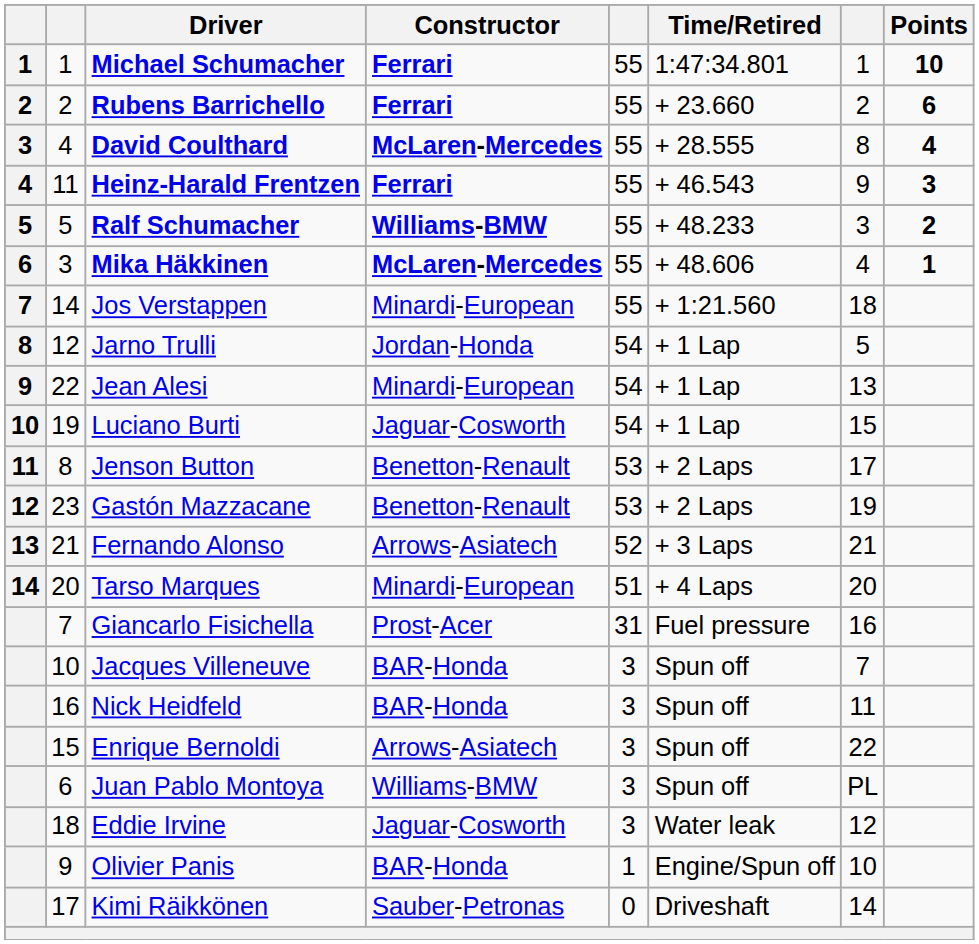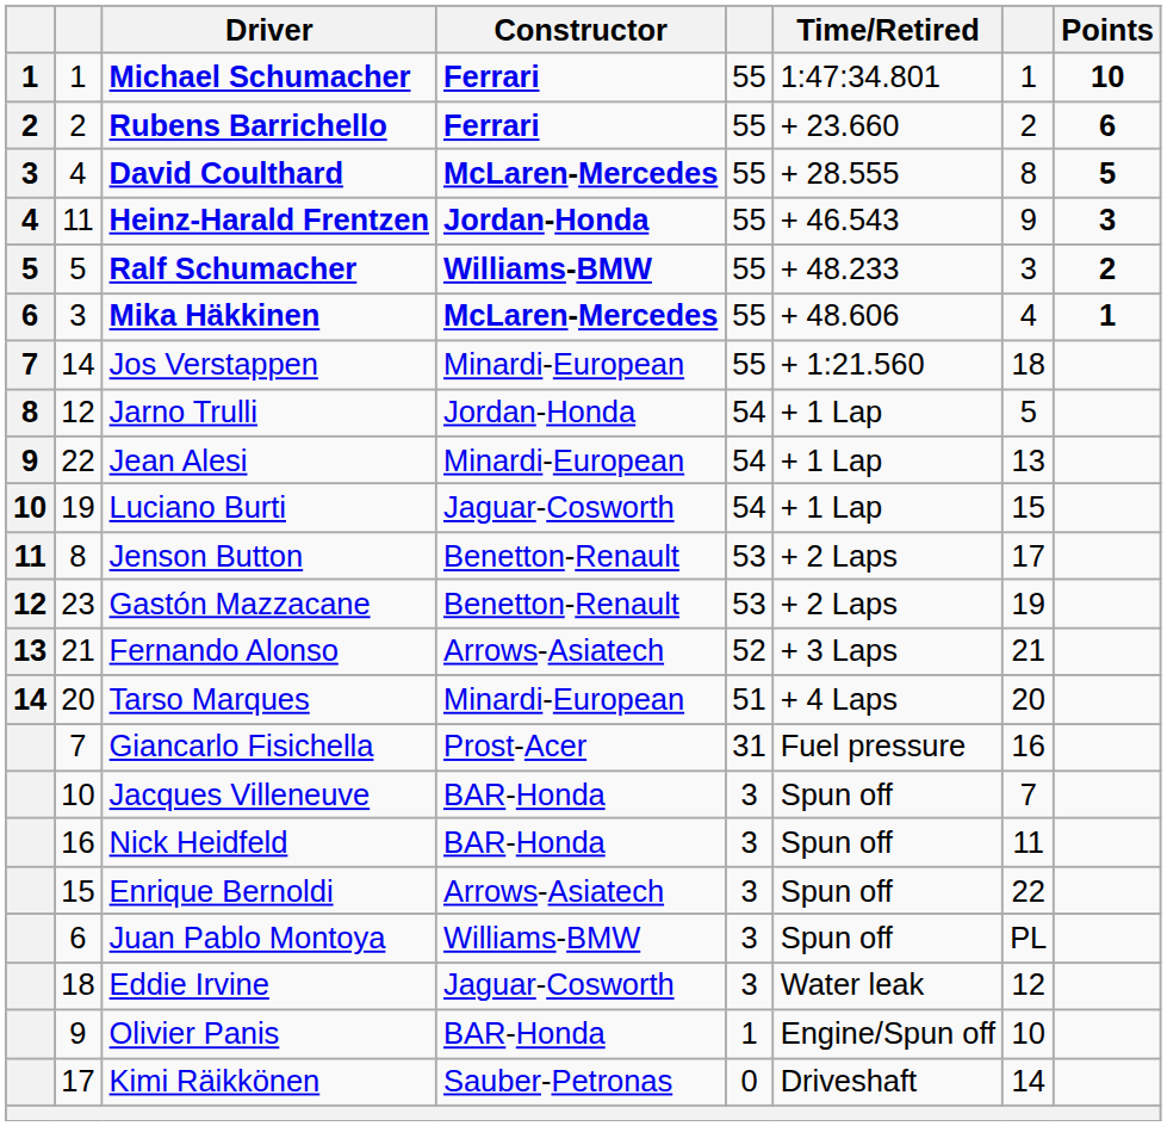 <table class="wikitable sortable" style="font-size: 85%;">
 <tr>
 <th scope="col"></th>
 <th scope="col"></th>
 <th scope="col">Driver</th>
 <th scope="col">Constructor</th>
 <th scope="col" class="unsortable"></th>
 <th scope="col" class="unsortable">Time/Retired</th>
 <th scope="col"></th>
 <th scope="col">Points</th>
 </tr>
 <tr>
 <th scope="row">1</th>
 <td align="center">1</td>
 <td data-sort-value="SCHM"> <strong><a href='#'>Michael Schumacher</a></strong></td>
 <td><strong><a href='#'>Ferrari</a></strong></td>
 <td align="center">55</td>
 <td>1:47:34.801</td>
 <td align="center">1</td>
 <td align="center"><strong>10</strong></td>
 </tr>
 <tr>
 <th scope="row">2</th>
 <td align="center">2</td>
 <td data-sort-value="BAR"> <strong><a href='#'>Rubens Barrichello</a></strong></td>
 <td><strong><a href='#'>Ferrari</a></strong></td>
 <td align="center">55</td>
 <td>+ 23.660</td>
 <td align="center">2</td>
 <td align="center"><strong>6</strong></td>
 </tr>
 <tr>
 <th scope="row">3</th>
 <td align="center">4</td>
 <td data-sort-value="COU"> <strong><a href='#'>David Coulthard</a></strong></td>
 <td><strong><a href='#'>McLaren</a>-<a href='#'>Mercedes</a></strong></td>
 <td align="center">55</td>
 <td>+ 28.555</td>
 <td align="center">8</td>
-<td align="center"><strong>4</strong></td>
+<td align="center"><strong>5</strong></td>
 </tr>
 <tr>
 <th scope="row">4</th>
 <td align="center">11</td>
 <td data-sort-value="FRE"> <strong><a href='#'>Heinz-Harald Frentzen</a></strong></td>
-<td><strong><a href='#'>Ferrari</a></strong></td>
+<td><strong><a href='#'>Jordan</a>-<a href='#'>Honda</a></strong></td>
 <td align="center">55</td>
 <td>+ 46.543</td>
 <td align="center">9</td>
 <td align="center"><strong>3</strong></td>
 </tr>
 <tr>
 <th scope="row">5</th>
 <td align="center">5</td>
 <td data-sort-value="SCHR"> <strong><a href='#'>Ralf Schumacher</a></strong></td>
 <td><strong><a href='#'>Williams</a>-<a href='#'>BMW</a></strong></td>
 <td align="center">55</td>
 <td>+ 48.233</td>
 <td align="center">3</td>
 <td align="center"><strong>2</strong></td>
 </tr>
 <tr>
 <th scope="row">6</th>
 <td align="center">3</td>
 <td data-sort-value="HAK"> <strong><a href='#'>Mika Häkkinen</a></strong></td>
 <td><strong><a href='#'>McLaren</a>-<a href='#'>Mercedes</a></strong></td>
 <td align="center">55</td>
 <td>+ 48.606</td>
 <td align="center">4</td>
 <td align="center"><strong>1</strong></td>
 </tr>
 <tr>
 <th scope="row">7</th>
 <td align="center">14</td>
 <td data-sort-value="VER"> <a href='#'>Jos Verstappen</a></td>
 <td><a href='#'>Minardi</a>-<a href='#'>European</a></td>
 <td align="center">55</td>
 <td>+ 1:21.560</td>
 <td align="center">18</td>
 <td> </td>
 </tr>
 <tr>
 <th scope="row">8</th>
 <td align="center">12</td>
 <td data-sort-value="TRU"> <a href='#'>Jarno Trulli</a></td>
 <td><a href='#'>Jordan</a>-<a href='#'>Honda</a></td>
 <td align="center">54</td>
 <td>+ 1 Lap</td>
 <td align="center">5</td>
 <td> </td>
 </tr>
 <tr>
 <th scope="row">9</th>
 <td align="center">22</td>
 <td data-sort-value="ALE"> <a href='#'>Jean Alesi</a></td>
 <td><a href='#'>Minardi</a>-<a href='#'>European</a></td>
 <td align="center">54</td>
 <td>+ 1 Lap</td>
 <td align="center">13</td>
 <td> </td>
 </tr>
 <tr>
 <th scope="row">10</th>
 <td align="center">19</td>
 <td data-sort-value="BUR"> <a href='#'>Luciano Burti</a></td>
 <td><a href='#'>Jaguar</a>-<a href='#'>Cosworth</a></td>
 <td align="center">54</td>
 <td>+ 1 Lap</td>
 <td align="center">15</td>
 <td> </td>
 </tr>
 <tr>
 <th scope="row">11</th>
 <td align="center">8</td>
 <td data-sort-value="BUT"> <a href='#'>Jenson Button</a></td>
 <td><a href='#'>Benetton</a>-<a href='#'>Renault</a></td>
 <td align="center">53</td>
 <td>+ 2 Laps</td>
 <td align="center">17</td>
 <td> </td>
 </tr>
 <tr>
 <th scope="row">12</th>
 <td align="center">23</td>
 <td data-sort-value="MAZ"> <a href='#'>Gastón Mazzacane</a></td>
 <td><a href='#'>Benetton</a>-<a href='#'>Renault</a></td>
 <td align="center">53</td>
 <td>+ 2 Laps</td>
 <td align="center">19</td>
 <td> </td>
 </tr>
 <tr>
 <th scope="row">13</th>
 <td align="center">21</td>
 <td data-sort-value="ALO"> <a href='#'>Fernando Alonso</a></td>
 <td><a href='#'>Arrows</a>-<a href='#'>Asiatech</a></td>
 <td align="center">52</td>
 <td>+ 3 Laps</td>
 <td align="center">21</td>
 <td> </td>
 </tr>
 <tr>
 <th scope="row">14</th>
 <td align="center">20</td>
 <td data-sort-value="MAR"> <a href='#'>Tarso Marques</a></td>
 <td><a href='#'>Minardi</a>-<a href='#'>European</a></td>
 <td align="center">51</td>
 <td>+ 4 Laps</td>
 <td align="center">20</td>
 <td> </td>
 </tr>
 <tr>
 <th scope="row" data-sort-value="15"></th>
 <td align="center">7</td>
 <td data-sort-value="FIS"> <a href='#'>Giancarlo Fisichella</a></td>
 <td><a href='#'>Prost</a>-<a href='#'>Acer</a></td>
 <td align="center">31</td>
 <td>Fuel pressure</td>
 <td align="center">16</td>
 <td> </td>
 </tr>
 <tr>
 <th scope="row" data-sort-value="16"></th>
 <td align="center">10</td>
 <td data-sort-value="VIL"> <a href='#'>Jacques Villeneuve</a></td>
 <td><a href='#'>BAR</a>-<a href='#'>Honda</a></td>
 <td align="center">3</td>
 <td>Spun off</td>
 <td align="center">7</td>
 <td> </td>
 </tr>
 <tr>
 <th scope="row" data-sort-value="17"></th>
 <td align="center">16</td>
 <td data-sort-value="HEI"> <a href='#'>Nick Heidfeld</a></td>
 <td><a href='#'>BAR</a>-<a href='#'>Honda</a></td>
 <td align="center">3</td>
 <td>Spun off</td>
 <td align="center">11</td>
 <td> </td>
 </tr>
 <tr>
 <th scope="row" data-sort-value="18"></th>
 <td align="center">15</td>
 <td data-sort-value="BER"> <a href='#'>Enrique Bernoldi</a></td>
 <td><a href='#'>Arrows</a>-<a href='#'>Asiatech</a></td>
 <td align="center">3</td>
 <td>Spun off</td>
 <td align="center">22</td>
 <td> </td>
 </tr>
 <tr>
 <th scope="row" data-sort-value="19"></th>
 <td align="center">6</td>
 <td data-sort-value="MON"> <a href='#'>Juan Pablo Montoya</a></td>
 <td><a href='#'>Williams</a>-<a href='#'>BMW</a></td>
 <td align="center">3</td>
 <td>Spun off</td>
 <td align="center">PL</td>
 <td> </td>
 </tr>
 <tr>
 <th scope="row" data-sort-value="20"></th>
 <td align="center">18</td>
 <td data-sort-value="IRV"> <a href='#'>Eddie Irvine</a></td>
 <td><a href='#'>Jaguar</a>-<a href='#'>Cosworth</a></td>
 <td align="center">3</td>
 <td>Water leak</td>
 <td align="center">12</td>
 <td> </td>
 </tr>
 <tr>
 <th scope="row" data-sort-value="21"></th>
 <td align="center">9</td>
 <td data-sort-value="PAN"> <a href='#'>Olivier Panis</a></td>
 <td><a href='#'>BAR</a>-<a href='#'>Honda</a></td>
 <td align="center">1</td>
 <td>Engine/Spun off</td>
 <td align="center">10</td>
 <td> </td>
 </tr>
 <tr>
 <th scope="row" data-sort-value="22"></th>
 <td align="center">17</td>
 <td data-sort-value="RAI"> <a href='#'>Kimi Räikkönen</a></td>
 <td><a href='#'>Sauber</a>-<a href='#'>Petronas</a></td>
 <td align="center">0</td>
 <td>Driveshaft</td>
 <td align="center">14</td>
 <td> </td>
 </tr>
 <tr class="sortbottom">
 <th colspan="8"></th>
 </tr>
 </table>
